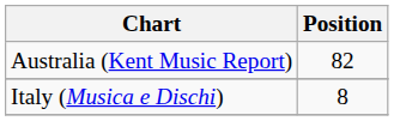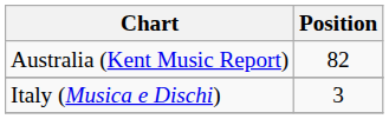 <table class="wikitable sortable">
 <tr>
 <th>Chart</th>
 <th>Position</th>
 </tr>
 <tr>
 <td>Australia (<a href='#'>Kent Music Report</a>)</td>
 <td align="center">82</td>
 </tr>
 <tr>
 </tr>
 <tr>
 <td>Italy (<em><a href='#'>Musica e Dischi</a></em>)</td>
-<td align="center">8</td>
+<td align="center">3</td>
 </tr>
 <tr>
 </tr>
 </table>
